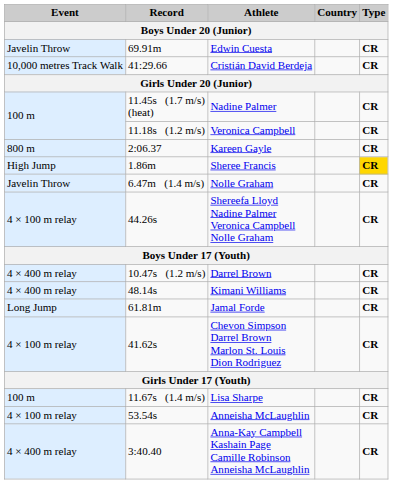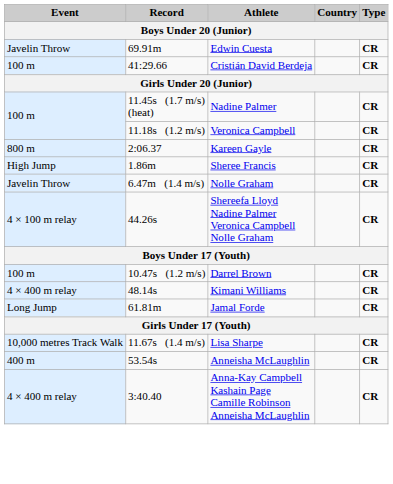 <table class="wikitable">
 <tr>
 <th style="background: #cccccc;">Event</th>
 <th style="background: #cccccc;">Record</th>
 <th style="background: #cccccc;">Athlete</th>
 <th style="background: #cccccc;">Country</th>
 <th style="background: #cccccc;">Type</th>
 </tr>
 <tr>
 <th bgcolor="#eeeeee" colspan="5">Boys Under 20 (Junior)</th>
 </tr>
 <tr>
 <td style="background:#def;">Javelin Throw</td>
 <td>69.91m</td>
 <td><a href='#'>Edwin Cuesta</a></td>
 <td></td>
 <td><strong>CR</strong></td>
 </tr>
 <tr>
-<td style="background:#def;">10,000 metres Track Walk</td>
+<td style="background:#def;">100 m</td>
 <td>41:29.66</td>
 <td><a href='#'>Cristián David Berdeja</a></td>
 <td></td>
 <td><strong>CR</strong></td>
 </tr>
 <tr>
 <th bgcolor="#eeeeee" colspan="5">Girls Under 20 (Junior)</th>
 </tr>
 <tr>
 <td rowspan = "2" style="background:#def;">100 m</td>
 <td>11.45s   (1.7 m/s) <br> (heat)</td>
 <td><a href='#'>Nadine Palmer</a></td>
 <td></td>
 <td><strong>CR</strong></td>
 </tr>
 <tr>
 <td>11.18s   (1.2 m/s)</td>
 <td><a href='#'>Veronica Campbell</a></td>
 <td></td>
 <td><strong>CR</strong></td>
 </tr>
 <tr>
 <td style="background:#def;">800 m</td>
 <td>2:06.37</td>
 <td><a href='#'>Kareen Gayle</a></td>
 <td></td>
 <td><strong>CR</strong></td>
 </tr>
 <tr>
 <td style="background:#def;">High Jump</td>
 <td>1.86m</td>
 <td><a href='#'>Sheree Francis</a></td>
 <td></td>
-<td style="background: gold;"><strong>CR</strong></td>
+<td><strong>CR</strong></td>
 </tr>
 <tr>
 <td style="background:#def;">Javelin Throw</td>
 <td>6.47m   (1.4 m/s)</td>
 <td><a href='#'>Nolle Graham</a></td>
 <td></td>
 <td><strong>CR</strong></td>
 </tr>
 <tr>
 <td style="background:#def;">4 × 100 m relay</td>
 <td>44.26s</td>
 <td><a href='#'>Shereefa Lloyd</a> <br><a href='#'>Nadine Palmer</a> <br><a href='#'>Veronica Campbell</a> <br><a href='#'>Nolle Graham</a></td>
 <td></td>
 <td><strong>CR</strong></td>
 </tr>
 <tr>
 <th bgcolor="#eeeeee" colspan="5">Boys Under 17 (Youth)</th>
 </tr>
 <tr>
-<td style="background:#def;">4 × 400 m relay</td>
+<td style="background:#def;">100 m</td>
 <td>10.47s   (1.2 m/s)</td>
 <td><a href='#'>Darrel Brown</a></td>
 <td></td>
 <td><strong>CR</strong></td>
 </tr>
 <tr>
 <td style="background:#def;">4 × 400 m relay</td>
 <td>48.14s</td>
 <td><a href='#'>Kimani Williams</a></td>
 <td></td>
 <td><strong>CR</strong></td>
 </tr>
 <tr>
 <td style="background:#def;">Long Jump</td>
 <td>61.81m</td>
 <td><a href='#'>Jamal Forde</a></td>
 <td></td>
 <td><strong>CR</strong></td>
 </tr>
 <tr>
-<td style="background:#def;">4 × 100 m relay</td>
-<td>41.62s</td>
-<td><a href='#'>Chevon Simpson</a> <br><a href='#'>Darrel Brown</a> <br><a href='#'>Marlon St. Louis</a> <br><a href='#'>Dion Rodriguez</a></td>
-<td></td>
-<td><strong>CR</strong></td>
-</tr>
-<tr>
 <th bgcolor="#eeeeee" colspan="5">Girls Under 17 (Youth)</th>
 </tr>
 <tr>
-<td style="background:#def;">100 m</td>
+<td style="background:#def;">10,000 metres Track Walk</td>
 <td>11.67s   (1.4 m/s)</td>
 <td><a href='#'>Lisa Sharpe</a></td>
 <td></td>
 <td><strong>CR</strong></td>
 </tr>
 <tr>
-<td style="background:#def;">4 × 100 m relay</td>
+<td style="background:#def;">400 m</td>
 <td>53.54s</td>
 <td><a href='#'>Anneisha McLaughlin</a></td>
 <td></td>
 <td><strong>CR</strong></td>
 </tr>
 <tr>
 <td style="background:#def;">4 × 400 m relay</td>
 <td>3:40.40</td>
 <td><a href='#'>Anna-Kay Campbell</a> <br><a href='#'>Kashain Page</a> <br><a href='#'>Camille Robinson</a> <br><a href='#'>Anneisha McLaughlin</a></td>
 <td></td>
 <td><strong>CR</strong></td>
 </tr>
 </table>
